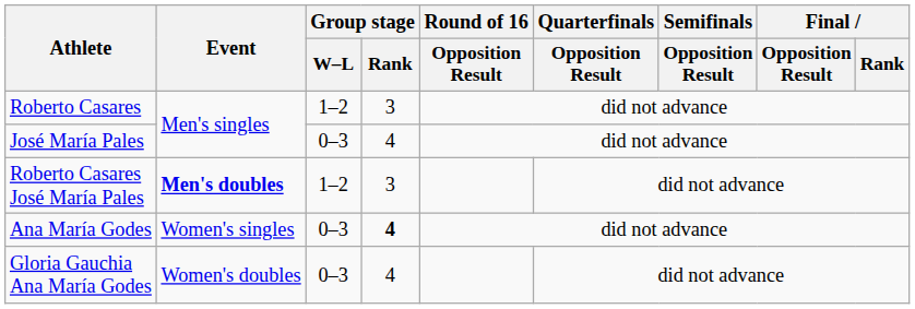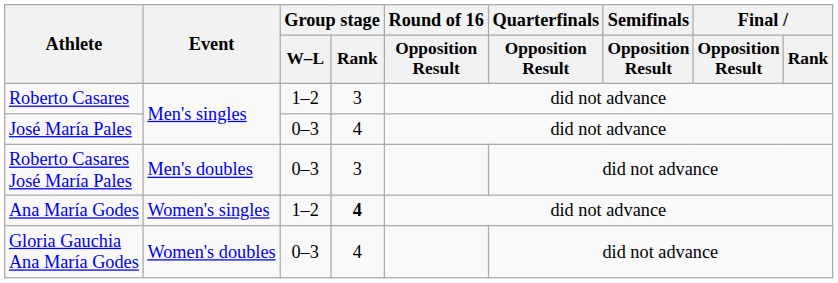 <table class="wikitable" style="font-size:90%;">
 <tr>
 <th rowspan=2>Athlete</th>
 <th rowspan=2>Event</th>
 <th colspan=2>Group stage</th>
 <th>Round of 16</th>
 <th>Quarterfinals</th>
 <th>Semifinals</th>
 <th colspan=2>Final / </th>
 </tr>
 <tr style="font-size:95%">
 <th>W–L</th>
 <th>Rank</th>
 <th>Opposition<br>Result</th>
 <th>Opposition<br>Result</th>
 <th>Opposition<br>Result</th>
 <th>Opposition<br>Result</th>
 <th>Rank</th>
 </tr>
 <tr align=center>
 <td align=left><a href='#'>Roberto Casares</a></td>
 <td align=left rowspan=2><a href='#'>Men's singles</a></td>
 <td>1–2</td>
 <td>3</td>
 <td colspan=5>did not advance</td>
 </tr>
 <tr align=center>
 <td align=left><a href='#'>José María Pales</a></td>
 <td>0–3</td>
 <td>4</td>
 <td colspan=5>did not advance</td>
 </tr>
 <tr align=center>
 <td align=left><a href='#'>Roberto Casares</a><br><a href='#'>José María Pales</a></td>
-<td align=left><strong><a href='#'>Men's doubles</a></strong></td>
-<td>1–2</td>
+<td align=left><a href='#'>Men's doubles</a></td>
+<td>0–3</td>
 <td>3</td>
 <td></td>
 <td colspan=4>did not advance</td>
 </tr>
 <tr align=center>
 <td align=left><a href='#'>Ana María Godes</a></td>
 <td align=left><a href='#'>Women's singles</a></td>
-<td>0–3</td>
+<td>1–2</td>
 <td><strong>4</strong></td>
 <td colspan=5>did not advance</td>
 </tr>
 <tr align=center>
 <td align=left><a href='#'>Gloria Gauchia</a><br><a href='#'>Ana María Godes</a></td>
 <td align=left><a href='#'>Women's doubles</a></td>
 <td>0–3</td>
 <td>4</td>
 <td></td>
 <td colspan=4>did not advance</td>
 </tr>
 </table>
